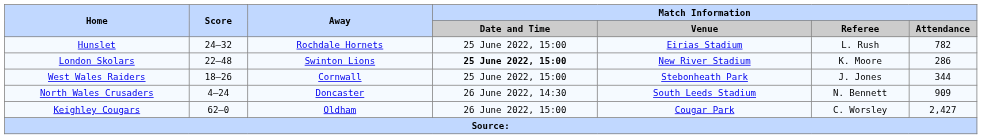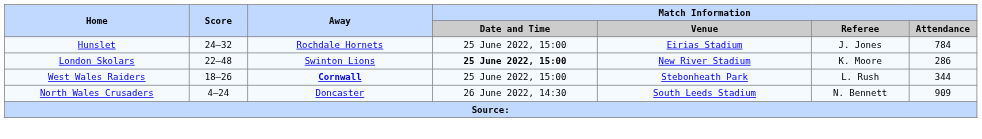 <table border=1 style="border-collapse:collapse; font-size:90%; text-align:center;" cellpadding=3 cellspacing=0 width=100%>
 <tr bgcolor=#C1D8FF>
 <th scope="col" rowspan=2 width=19%>Home</th>
 <th scope="col" rowspan=2 width=6%>Score</th>
 <th scope="col" rowspan=2 width=19%>Away</th>
 <th colspan=4>Match Information</th>
 </tr>
 <tr bgcolor=#CCCCCC>
 <th scope="col" width=17%>Date and Time</th>
 <th scope="col" width=22%>Venue</th>
 <th scope="col" width=10%>Referee</th>
 <th scope="col" width=7%>Attendance</th>
 </tr>
 <tr bgcolor=#F5FAFF>
 <td> <a href='#'>Hunslet</a></td>
 <td>24–32</td>
 <td> <a href='#'>Rochdale Hornets</a></td>
 <td>25 June 2022, 15:00</td>
 <td><a href='#'>Eirias Stadium</a></td>
-<td>L. Rush</td>
-<td>782</td>
+<td>J. Jones</td>
+<td>784</td>
 </tr>
 <tr bgcolor=#F5FAFF>
 <td> <a href='#'>London Skolars</a></td>
 <td>22–48</td>
 <td> <a href='#'>Swinton Lions</a></td>
 <td><strong>25 June 2022, 15:00</strong></td>
 <td><a href='#'>New River Stadium</a></td>
 <td>K. Moore</td>
 <td>286</td>
 </tr>
 <tr bgcolor=#F5FAFF>
 <td> <a href='#'>West Wales Raiders</a></td>
 <td>18–26</td>
-<td> <a href='#'>Cornwall</a></td>
+<td><strong> <a href='#'>Cornwall</a></strong></td>
 <td>25 June 2022, 15:00</td>
 <td><a href='#'>Stebonheath Park</a></td>
-<td>J. Jones</td>
+<td>L. Rush</td>
 <td>344</td>
 </tr>
 <tr bgcolor=#F5FAFF>
 <td> <a href='#'>North Wales Crusaders</a></td>
 <td>4–24</td>
 <td> <a href='#'>Doncaster</a></td>
 <td>26 June 2022, 14:30</td>
 <td><a href='#'>South Leeds Stadium</a></td>
 <td>N. Bennett</td>
 <td>909</td>
 </tr>
-<tr bgcolor=#F5FAFF>
-<td> <a href='#'>Keighley Cougars</a></td>
-<td>62–0</td>
-<td> <a href='#'>Oldham</a></td>
-<td>26 June 2022, 15:00</td>
-<td><a href='#'>Cougar Park</a></td>
-<td>C. Worsley</td>
-<td>2,427</td>
-</tr>
 <tr style="background:#c1d8ff;">
 <th colspan=7>Source:</th>
 </tr>
 </table>
